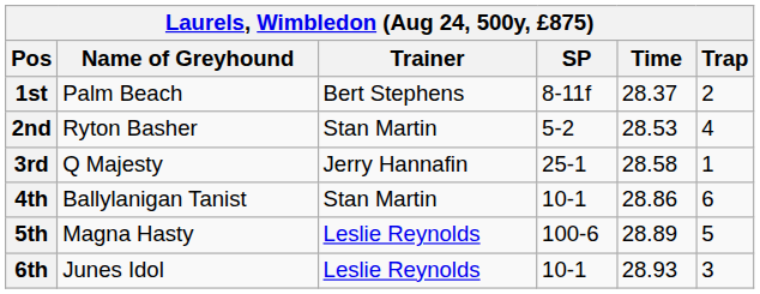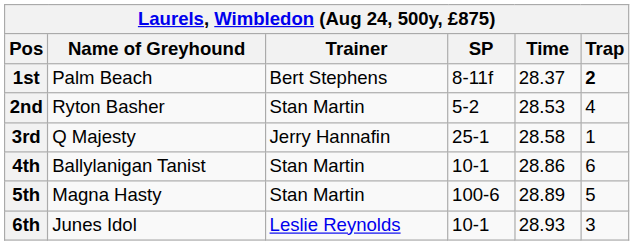 <table class="wikitable">
 <tr>
 <th colspan="6"><a href='#'>Laurels</a>, <a href='#'>Wimbledon</a> (Aug 24, 500y, £875)</th>
 </tr>
 <tr>
 <th width=30>Pos</th>
 <th width=180>Name of Greyhound</th>
 <th width=150>Trainer</th>
 <th width=50>SP</th>
 <th width=50>Time</th>
 <th width=30>Trap</th>
 </tr>
 <tr>
 <th>1st</th>
 <td>Palm Beach</td>
 <td>Bert Stephens</td>
 <td>8-11f</td>
 <td>28.37</td>
-<td>2</td>
+<td><strong>2</strong></td>
 </tr>
 <tr>
 <th>2nd</th>
 <td>Ryton Basher</td>
 <td>Stan Martin</td>
 <td>5-2</td>
 <td>28.53</td>
 <td>4</td>
 </tr>
 <tr>
 <th>3rd</th>
 <td>Q Majesty</td>
 <td>Jerry Hannafin</td>
 <td>25-1</td>
 <td>28.58</td>
 <td>1</td>
 </tr>
 <tr>
 <th>4th</th>
 <td>Ballylanigan Tanist</td>
 <td>Stan Martin</td>
 <td>10-1</td>
 <td>28.86</td>
 <td>6</td>
 </tr>
 <tr>
 <th>5th</th>
 <td>Magna Hasty</td>
-<td><a href='#'>Leslie Reynolds</a></td>
+<td>Stan Martin</td>
 <td>100-6</td>
 <td>28.89</td>
 <td>5</td>
 </tr>
 <tr>
 <th>6th</th>
 <td>Junes Idol</td>
 <td><a href='#'>Leslie Reynolds</a></td>
 <td>10-1</td>
 <td>28.93</td>
 <td>3</td>
 </tr>
 </table>
